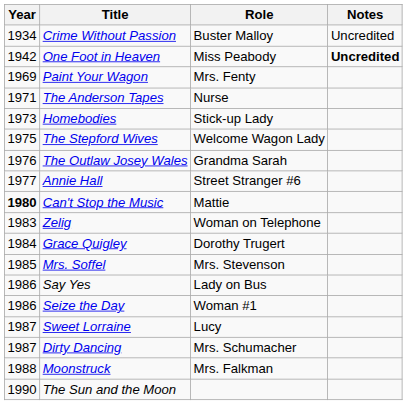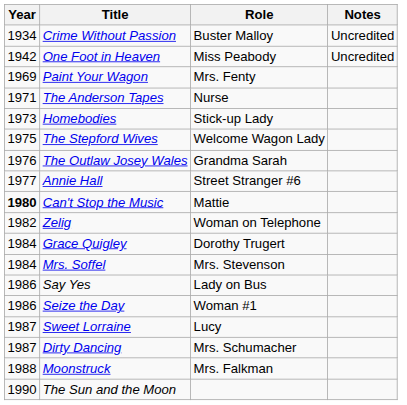 <table class="wikitable sortable">
 <tr>
 <th>Year</th>
 <th>Title</th>
 <th>Role</th>
 <th>Notes</th>
 </tr>
 <tr>
 <td>1934</td>
 <td><em><a href='#'>Crime Without Passion</a></em></td>
 <td>Buster Malloy</td>
 <td>Uncredited</td>
 </tr>
 <tr>
 <td>1942</td>
 <td><em><a href='#'>One Foot in Heaven</a></em></td>
 <td>Miss Peabody</td>
-<td><strong>Uncredited</strong></td>
+<td>Uncredited</td>
 </tr>
 <tr>
 <td>1969</td>
 <td><em><a href='#'>Paint Your Wagon</a></em></td>
 <td>Mrs. Fenty</td>
 <td></td>
 </tr>
 <tr>
 <td>1971</td>
 <td><em><a href='#'>The Anderson Tapes</a></em></td>
 <td>Nurse</td>
 <td></td>
 </tr>
 <tr>
 <td>1973</td>
 <td><em><a href='#'>Homebodies</a></em></td>
 <td>Stick-up Lady</td>
 <td></td>
 </tr>
 <tr>
 <td>1975</td>
 <td><em><a href='#'>The Stepford Wives</a></em></td>
 <td>Welcome Wagon Lady</td>
 <td></td>
 </tr>
 <tr>
 <td>1976</td>
 <td><em><a href='#'>The Outlaw Josey Wales</a></em></td>
 <td>Grandma Sarah</td>
 <td></td>
 </tr>
 <tr>
 <td>1977</td>
 <td><em><a href='#'>Annie Hall</a></em></td>
 <td>Street Stranger #6</td>
 <td></td>
 </tr>
 <tr>
 <td><strong>1980</strong></td>
 <td><em><a href='#'>Can't Stop the Music</a></em></td>
 <td>Mattie</td>
 <td></td>
 </tr>
 <tr>
-<td>1983</td>
+<td>1982</td>
 <td><em><a href='#'>Zelig</a></em></td>
 <td>Woman on Telephone</td>
 <td></td>
 </tr>
 <tr>
 <td>1984</td>
 <td><em><a href='#'>Grace Quigley</a></em></td>
 <td>Dorothy Trugert</td>
 <td></td>
 </tr>
 <tr>
-<td>1985</td>
+<td>1984</td>
 <td><em><a href='#'>Mrs. Soffel</a></em></td>
 <td>Mrs. Stevenson</td>
 <td></td>
 </tr>
 <tr>
 <td>1986</td>
 <td><em>Say Yes</em></td>
 <td>Lady on Bus</td>
 <td></td>
 </tr>
 <tr>
 <td>1986</td>
 <td><em><a href='#'>Seize the Day</a></em></td>
 <td>Woman #1</td>
 <td></td>
 </tr>
 <tr>
 <td>1987</td>
 <td><em><a href='#'>Sweet Lorraine</a></em></td>
 <td>Lucy</td>
 <td></td>
 </tr>
 <tr>
 <td>1987</td>
 <td><em><a href='#'>Dirty Dancing</a></em></td>
 <td>Mrs. Schumacher</td>
 <td></td>
 </tr>
 <tr>
 <td>1988</td>
 <td><em><a href='#'>Moonstruck</a></em></td>
 <td>Mrs. Falkman</td>
 <td></td>
 </tr>
 <tr>
 <td>1990</td>
 <td><em>The Sun and the Moon</em></td>
 <td></td>
 <td></td>
 </tr>
 </table>
